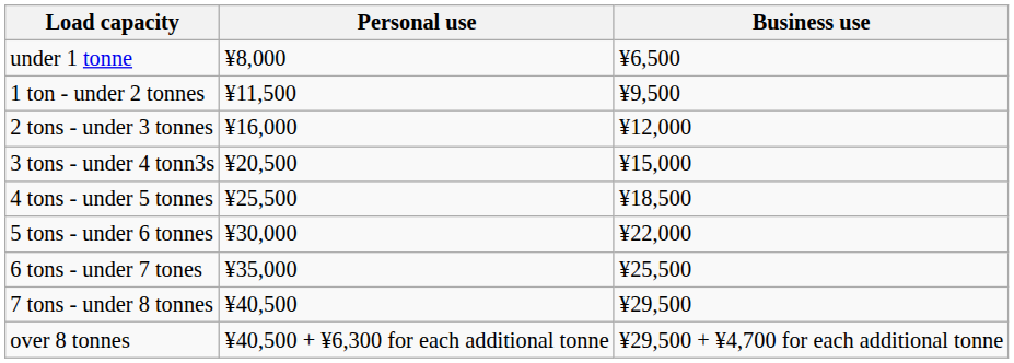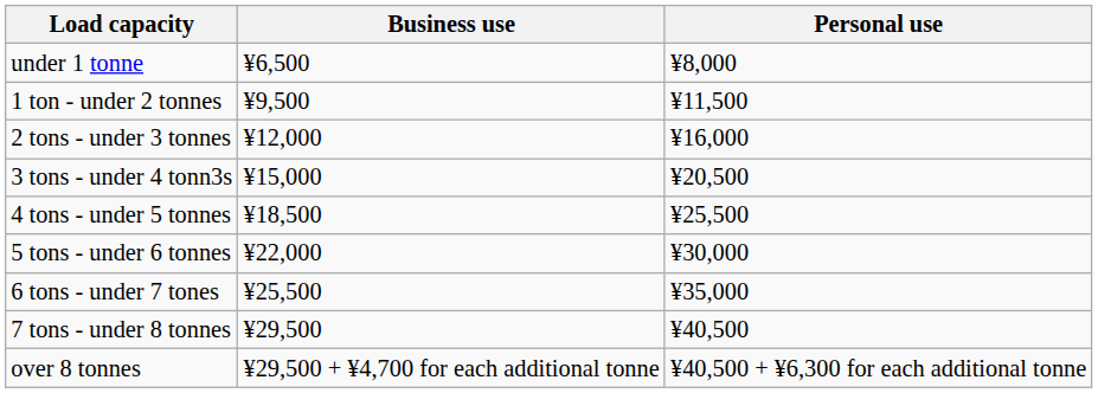 <table class=wikitable>
 <tr>
 <th>Load capacity</th>
+<th>Business use</th>
 <th>Personal use</th>
-<th>Business use</th>
 </tr>
 <tr>
 <td>under 1 <a href='#'>tonne</a></td>
+<td>¥6,500</td>
 <td>¥8,000</td>
-<td>¥6,500</td>
 </tr>
 <tr>
 <td>1 ton - under 2 tonnes</td>
+<td>¥9,500</td>
 <td>¥11,500</td>
-<td>¥9,500</td>
 </tr>
 <tr>
 <td>2 tons - under 3 tonnes</td>
+<td>¥12,000</td>
 <td>¥16,000</td>
-<td>¥12,000</td>
 </tr>
 <tr>
 <td>3 tons - under 4 tonn3s</td>
+<td>¥15,000</td>
 <td>¥20,500</td>
-<td>¥15,000</td>
 </tr>
 <tr>
 <td>4 tons - under 5 tonnes</td>
+<td>¥18,500</td>
 <td>¥25,500</td>
-<td>¥18,500</td>
 </tr>
 <tr>
 <td>5 tons - under 6 tonnes</td>
+<td>¥22,000</td>
 <td>¥30,000</td>
-<td>¥22,000</td>
 </tr>
 <tr>
 <td>6 tons - under 7 tones</td>
+<td>¥25,500</td>
 <td>¥35,000</td>
-<td>¥25,500</td>
 </tr>
 <tr>
 <td>7 tons - under 8 tonnes</td>
+<td>¥29,500</td>
 <td>¥40,500</td>
-<td>¥29,500</td>
 </tr>
 <tr>
 <td>over 8 tonnes</td>
+<td>¥29,500 + ¥4,700 for each additional tonne</td>
 <td>¥40,500 + ¥6,300 for each additional tonne</td>
-<td>¥29,500 + ¥4,700 for each additional tonne</td>
 </tr>
 </table>
